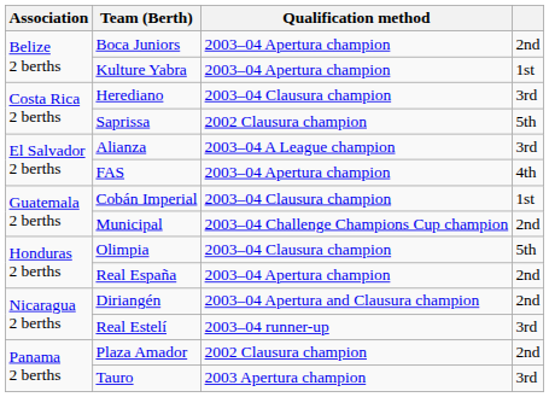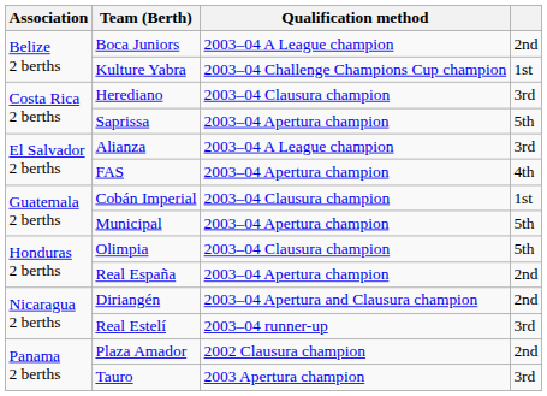 <table class="wikitable">
 <tr>
 <th>Association</th>
 <th>Team (Berth)</th>
 <th>Qualification method</th>
 <th></th>
 </tr>
 <tr>
 <td rowspan="2"> <a href='#'>Belize</a><br>2 berths</td>
 <td><a href='#'>Boca Juniors</a></td>
-<td><a href='#'>2003–04 Apertura champion</a></td>
+<td><a href='#'>2003–04 A League champion</a></td>
 <td>2nd</td>
 </tr>
 <tr>
 <td><a href='#'>Kulture Yabra</a></td>
-<td><a href='#'>2003–04 Apertura champion</a></td>
+<td><a href='#'>2003–04 Challenge Champions Cup champion</a></td>
 <td>1st</td>
 </tr>
 <tr>
 <td rowspan="2"> <a href='#'>Costa Rica</a><br>2 berths</td>
 <td><a href='#'>Herediano</a></td>
 <td><a href='#'>2003–04 Clausura champion</a></td>
 <td>3rd</td>
 </tr>
 <tr>
 <td><a href='#'>Saprissa</a></td>
-<td><a href='#'>2002 Clausura champion</a></td>
+<td><a href='#'>2003–04 Apertura champion</a></td>
 <td>5th</td>
 </tr>
 <tr>
 <td rowspan="2"> <a href='#'>El Salvador</a><br>2 berths</td>
 <td><a href='#'>Alianza</a></td>
 <td><a href='#'>2003–04 A League champion</a></td>
 <td>3rd</td>
 </tr>
 <tr>
 <td><a href='#'>FAS</a></td>
 <td><a href='#'>2003–04 Apertura champion</a></td>
 <td>4th</td>
 </tr>
 <tr>
 <td rowspan="2"> <a href='#'>Guatemala</a><br>2 berths</td>
 <td><a href='#'>Cobán Imperial</a></td>
 <td><a href='#'>2003–04 Clausura champion</a></td>
 <td>1st</td>
 </tr>
 <tr>
 <td><a href='#'>Municipal</a></td>
-<td><a href='#'>2003–04 Challenge Champions Cup champion</a></td>
-<td>2nd</td>
+<td><a href='#'>2003–04 Apertura champion</a></td>
+<td>5th</td>
 </tr>
 <tr>
 <td rowspan="2"> <a href='#'>Honduras</a><br>2 berths</td>
 <td><a href='#'>Olimpia</a></td>
 <td><a href='#'>2003–04 Clausura champion</a></td>
 <td>5th</td>
 </tr>
 <tr>
 <td><a href='#'>Real España</a></td>
 <td><a href='#'>2003–04 Apertura champion</a></td>
 <td>2nd</td>
 </tr>
 <tr>
 <td rowspan="2"> <a href='#'>Nicaragua</a><br>2 berths</td>
 <td><a href='#'>Diriangén</a></td>
 <td><a href='#'>2003–04 Apertura and Clausura champion</a></td>
 <td>2nd</td>
 </tr>
 <tr>
 <td><a href='#'>Real Estelí</a></td>
 <td><a href='#'>2003–04 runner-up</a></td>
 <td>3rd</td>
 </tr>
 <tr>
 <td rowspan="2"> <a href='#'>Panama</a><br>2 berths</td>
 <td><a href='#'>Plaza Amador</a></td>
 <td><a href='#'>2002 Clausura champion</a></td>
 <td>2nd</td>
 </tr>
 <tr>
 <td><a href='#'>Tauro</a></td>
 <td><a href='#'>2003 Apertura champion</a></td>
 <td>3rd</td>
 </tr>
 </table>
